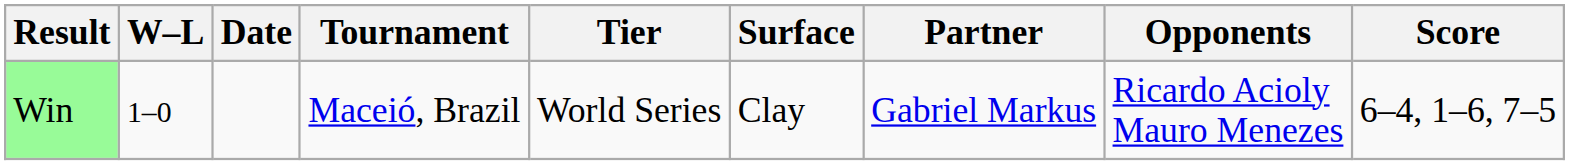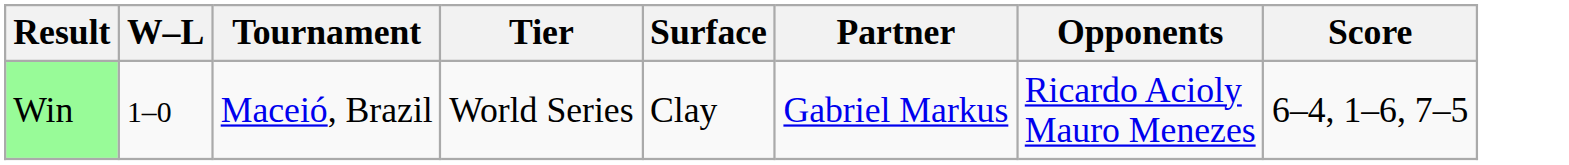 <table class="sortable wikitable">
 <tr>
 <th>Result</th>
 <th class="unsortable">W–L</th>
-<th>Date</th>
 <th>Tournament</th>
 <th>Tier</th>
 <th>Surface</th>
 <th>Partner</th>
 <th>Opponents</th>
 <th class="unsortable">Score</th>
 </tr>
 <tr>
 <td style="background:#98fb98;">Win</td>
 <td><small>1–0</small></td>
-<td><a href='#'></a></td>
 <td><a href='#'>Maceió</a>, Brazil</td>
 <td>World Series</td>
 <td>Clay</td>
 <td> <a href='#'>Gabriel Markus</a></td>
 <td> <a href='#'>Ricardo Acioly</a> <br>  <a href='#'>Mauro Menezes</a></td>
 <td>6–4, 1–6, 7–5</td>
 </tr>
 </table>
